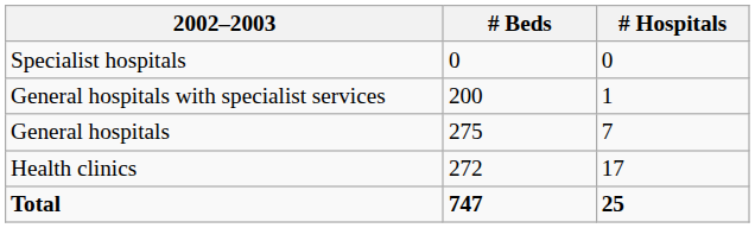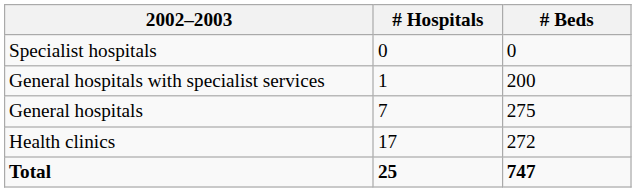 <table class="wikitable sortable">
 <tr>
 <th width="300">2002–2003</th>
+<th width="100"># Hospitals</th>
 <th width="100"># Beds</th>
-<th width="100"># Hospitals</th>
 </tr>
 <tr>
 <td>Specialist hospitals</td>
 <td>0</td>
 <td>0</td>
 </tr>
 <tr>
 <td>General hospitals with specialist services</td>
+<td>1</td>
 <td>200</td>
-<td>1</td>
 </tr>
 <tr>
 <td>General hospitals</td>
+<td>7</td>
 <td>275</td>
-<td>7</td>
 </tr>
 <tr>
 <td>Health clinics</td>
+<td>17</td>
 <td>272</td>
-<td>17</td>
 </tr>
 <tr class="sortbottom">
 <td><strong>Total</strong></td>
+<td><strong>25</strong></td>
 <td><strong>747</strong></td>
-<td><strong>25</strong></td>
 </tr>
 </table>
